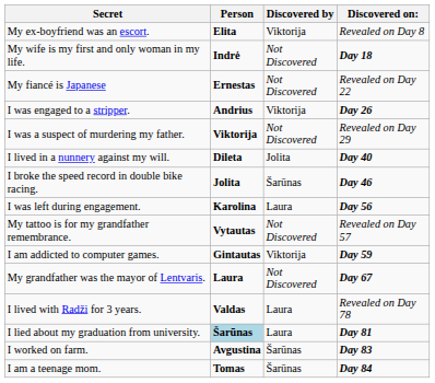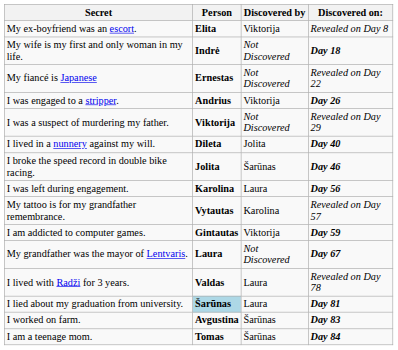 <table class="wikitable">
 <tr>
 <th>Secret</th>
 <th>Person</th>
 <th>Discovered by</th>
 <th>Discovered on:</th>
 </tr>
 <tr>
 <td>My ex-boyfriend was an <a href='#'>escort</a>.</td>
 <td><strong>Elita</strong></td>
 <td>Viktorija</td>
 <td><em>Revealed on Day 8</em></td>
 </tr>
 <tr>
 <td>My wife is my first and only woman in my life.</td>
 <td><strong>Indrė</strong></td>
 <td><em>Not Discovered</em></td>
 <td><strong><em>Day 18</em></strong></td>
 </tr>
 <tr>
 <td>My fiancé is <a href='#'>Japanese</a></td>
 <td><strong>Ernestas</strong></td>
 <td><em>Not Discovered</em></td>
 <td><em>Revealed on Day 22</em></td>
 </tr>
 <tr>
 <td>I was engaged to a <a href='#'>stripper</a>.</td>
 <td><strong>Andrius</strong></td>
 <td>Viktorija</td>
 <td><strong><em>Day 26</em></strong></td>
 </tr>
 <tr>
 <td>I was a suspect of murdering my father.</td>
 <td><strong>Viktorija</strong></td>
 <td><em>Not Discovered</em></td>
 <td><em>Revealed on Day 29</em></td>
 </tr>
 <tr>
 <td>I lived in a <a href='#'>nunnery</a> against my will.</td>
 <td><strong>Dileta</strong></td>
 <td>Jolita</td>
 <td><strong><em>Day 40</em></strong></td>
 </tr>
 <tr>
 <td>I broke the speed record in double bike racing.</td>
 <td><strong>Jolita</strong></td>
 <td>Šarūnas</td>
 <td><strong><em> Day 46</em></strong></td>
 </tr>
 <tr>
 <td>I was left during engagement.</td>
 <td><strong>Karolina</strong></td>
 <td>Laura</td>
 <td><strong><em>Day 56</em></strong></td>
 </tr>
 <tr>
 <td>My tattoo is for my grandfather remembrance.</td>
 <td><strong>Vytautas</strong></td>
-<td><em>Not Discovered</em></td>
+<td>Karolina</td>
 <td><em>Revealed on Day 57</em></td>
 </tr>
 <tr>
 <td>I am addicted to computer games.</td>
 <td><strong>Gintautas</strong></td>
 <td>Viktorija</td>
 <td><strong><em> Day 59</em></strong></td>
 </tr>
 <tr>
 <td>My grandfather was the mayor of <a href='#'>Lentvaris</a>.</td>
 <td><strong>Laura</strong></td>
 <td><em>Not Discovered</em></td>
 <td><strong><em> Day 67</em></strong></td>
 </tr>
 <tr>
 <td>I lived with <a href='#'>Radži</a> for 3 years.</td>
 <td><strong>Valdas</strong></td>
 <td>Laura</td>
 <td><em>Revealed on Day 78</em></td>
 </tr>
 <tr>
 <td>I lied about my graduation from university.</td>
 <td style="background: lightblue;"><strong>Šarūnas</strong></td>
 <td>Laura</td>
 <td><strong><em> Day 81</em></strong></td>
 </tr>
 <tr>
 <td>I worked on farm.</td>
 <td><strong>Avgustina</strong></td>
 <td>Šarūnas</td>
 <td><strong><em> Day 83</em></strong></td>
 </tr>
 <tr>
 <td>I am a teenage mom.</td>
 <td><strong>Tomas</strong></td>
 <td>Šarūnas</td>
 <td><strong><em> Day 84</em></strong></td>
 </tr>
 </table>
